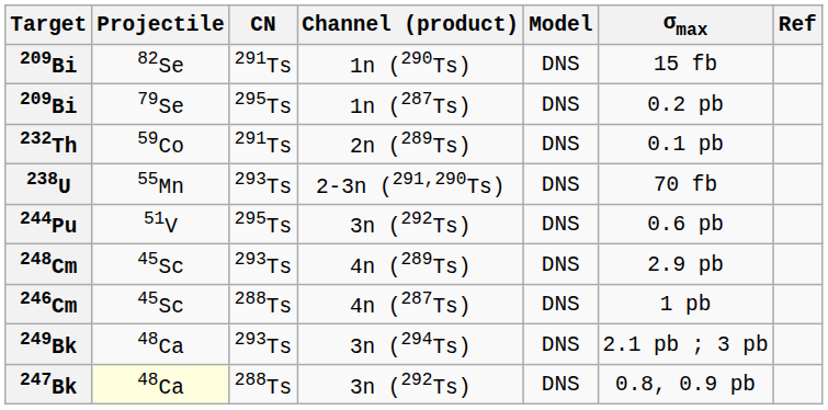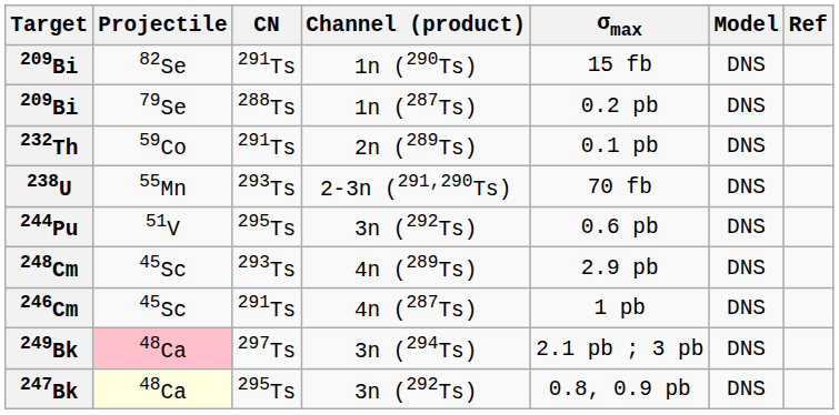 <table class="wikitable" style="text-align:center">
 <tr>
 <th>Target</th>
 <th>Projectile</th>
 <th>CN</th>
 <th>Channel (product)</th>
+<th>σ<sub>max</sub></th>
 <th>Model</th>
-<th>σ<sub>max</sub></th>
 <th>Ref</th>
 </tr>
 <tr>
 <th><sup>209</sup>Bi</th>
 <td><sup>82</sup>Se</td>
 <td><sup>291</sup>Ts</td>
 <td>1n (<sup>290</sup>Ts)</td>
+<td>15 fb</td>
 <td>DNS</td>
-<td>15 fb</td>
 <td></td>
 </tr>
 <tr>
 <th><sup>209</sup>Bi</th>
 <td><sup>79</sup>Se</td>
-<td><sup>295</sup>Ts</td>
+<td><sup>288</sup>Ts</td>
 <td>1n (<sup>287</sup>Ts)</td>
+<td>0.2 pb</td>
 <td>DNS</td>
-<td>0.2 pb</td>
 <td></td>
 </tr>
 <tr>
 <th><sup>232</sup>Th</th>
 <td><sup>59</sup>Co</td>
 <td><sup>291</sup>Ts</td>
 <td>2n (<sup>289</sup>Ts)</td>
+<td>0.1 pb</td>
 <td>DNS</td>
-<td>0.1 pb</td>
 <td></td>
 </tr>
 <tr>
 <th><sup>238</sup>U</th>
 <td><sup>55</sup>Mn</td>
 <td><sup>293</sup>Ts</td>
 <td>2-3n (<sup>291,290</sup>Ts)</td>
+<td>70 fb</td>
 <td>DNS</td>
-<td>70 fb</td>
 <td></td>
 </tr>
 <tr>
 <th><sup>244</sup>Pu</th>
 <td><sup>51</sup>V</td>
 <td><sup>295</sup>Ts</td>
 <td>3n (<sup>292</sup>Ts)</td>
+<td>0.6 pb</td>
 <td>DNS</td>
-<td>0.6 pb</td>
 <td></td>
 </tr>
 <tr>
 <th><sup>248</sup>Cm</th>
 <td><sup>45</sup>Sc</td>
 <td><sup>293</sup>Ts</td>
 <td>4n (<sup>289</sup>Ts)</td>
+<td>2.9 pb</td>
 <td>DNS</td>
-<td>2.9 pb</td>
 <td></td>
 </tr>
 <tr>
 <th><sup>246</sup>Cm</th>
 <td><sup>45</sup>Sc</td>
-<td><sup>288</sup>Ts</td>
+<td><sup>291</sup>Ts</td>
 <td>4n (<sup>287</sup>Ts)</td>
+<td>1 pb</td>
 <td>DNS</td>
-<td>1 pb</td>
 <td></td>
 </tr>
 <tr>
 <th><sup>249</sup>Bk</th>
-<td><sup>48</sup>Ca</td>
-<td><sup>293</sup>Ts</td>
+<td style="background: pink;"><sup>48</sup>Ca</td>
+<td><sup>297</sup>Ts</td>
 <td>3n (<sup>294</sup>Ts)</td>
+<td>2.1 pb ; 3 pb</td>
 <td>DNS</td>
-<td>2.1 pb ; 3 pb</td>
 <td></td>
 </tr>
 <tr>
 <th><sup>247</sup>Bk</th>
 <td style="background: lightyellow;"><sup>48</sup>Ca</td>
-<td><sup>288</sup>Ts</td>
+<td><sup>295</sup>Ts</td>
 <td>3n (<sup>292</sup>Ts)</td>
+<td>0.8, 0.9 pb</td>
 <td>DNS</td>
-<td>0.8, 0.9 pb</td>
 <td></td>
 </tr>
 </table>
